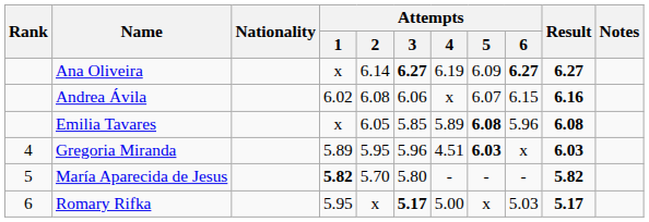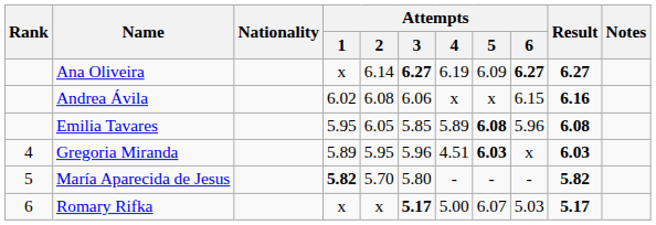 <table class="wikitable sortable" style="text-align:center">
 <tr>
 <th rowspan=2>Rank</th>
 <th rowspan=2>Name</th>
 <th rowspan=2>Nationality</th>
 <th colspan=6>Attempts</th>
 <th rowspan=2>Result</th>
 <th rowspan=2>Notes</th>
 </tr>
 <tr>
 <th>1</th>
 <th>2</th>
 <th>3</th>
 <th>4</th>
 <th>5</th>
 <th>6</th>
 </tr>
 <tr>
 <td align=center></td>
 <td align=left><a href='#'>Ana Oliveira</a></td>
 <td align=left></td>
 <td>x</td>
 <td>6.14</td>
 <td><strong>6.27</strong></td>
 <td>6.19</td>
 <td>6.09</td>
 <td><strong>6.27</strong></td>
 <td><strong>6.27</strong></td>
 <td></td>
 </tr>
 <tr>
 <td align=center></td>
 <td align=left><a href='#'>Andrea Ávila</a></td>
 <td align=left></td>
 <td>6.02</td>
 <td>6.08</td>
 <td>6.06</td>
 <td>x</td>
-<td>6.07</td>
+<td>x</td>
 <td>6.15</td>
 <td><strong>6.16</strong></td>
 <td></td>
 </tr>
 <tr>
 <td align=center></td>
 <td align=left><a href='#'>Emilia Tavares</a></td>
 <td align=left></td>
-<td>x</td>
+<td>5.95</td>
 <td>6.05</td>
 <td>5.85</td>
 <td>5.89</td>
 <td><strong>6.08</strong></td>
 <td>5.96</td>
 <td><strong>6.08</strong></td>
 <td></td>
 </tr>
 <tr>
 <td align=center>4</td>
 <td align=left><a href='#'>Gregoria Miranda</a></td>
 <td align=left></td>
 <td>5.89</td>
 <td>5.95</td>
 <td>5.96</td>
 <td>4.51</td>
 <td><strong>6.03</strong></td>
 <td>x</td>
 <td><strong>6.03</strong></td>
 <td></td>
 </tr>
 <tr>
 <td align=center>5</td>
 <td align=left><a href='#'>María Aparecida de Jesus</a></td>
 <td align=left></td>
 <td><strong>5.82</strong></td>
 <td>5.70</td>
 <td>5.80</td>
 <td>-</td>
 <td>-</td>
 <td>-</td>
 <td><strong>5.82</strong></td>
 <td></td>
 </tr>
 <tr>
 <td align=center>6</td>
 <td align=left><a href='#'>Romary Rifka</a></td>
 <td align=left></td>
-<td>5.95</td>
+<td>x</td>
 <td>x</td>
 <td><strong>5.17</strong></td>
 <td>5.00</td>
-<td>x</td>
+<td>6.07</td>
 <td>5.03</td>
 <td><strong>5.17</strong></td>
 <td></td>
 </tr>
 </table>
